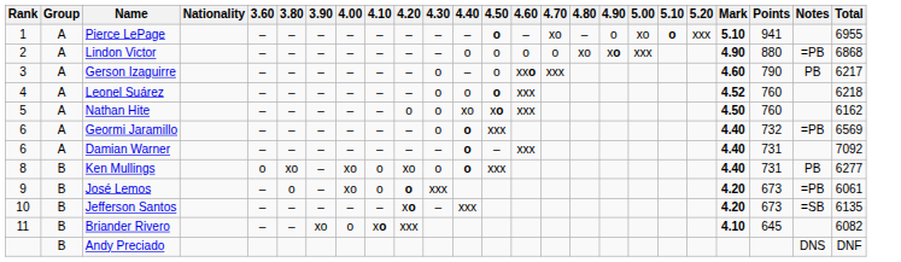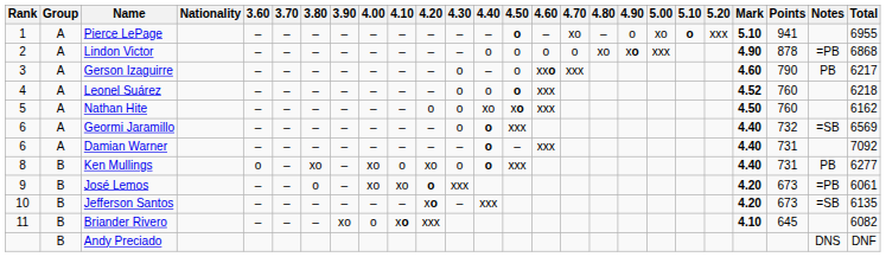 <table class="wikitable sortable" style="text-align:center" style="font-size:85%">
 <tr>
 <th>Rank</th>
 <th>Group</th>
 <th>Name</th>
 <th>Nationality</th>
 <th>3.60</th>
+<th>3.70</th>
 <th>3.80</th>
 <th>3.90</th>
 <th>4.00</th>
 <th>4.10</th>
 <th>4.20</th>
 <th>4.30</th>
 <th>4.40</th>
 <th>4.50</th>
 <th>4.60</th>
 <th>4.70</th>
 <th>4.80</th>
 <th>4.90</th>
 <th>5.00</th>
 <th>5.10</th>
 <th>5.20</th>
 <th>Mark</th>
 <th>Points</th>
 <th>Notes</th>
 <th>Total</th>
 </tr>
 <tr align=center>
 <td>1</td>
 <td>A</td>
 <td align=left><a href='#'>Pierce LePage</a></td>
 <td align=left></td>
 <td>–</td>
 <td>–</td>
 <td>–</td>
 <td>–</td>
 <td>–</td>
 <td>–</td>
 <td>–</td>
 <td>–</td>
+<td>–</td>
 <td><strong>o</strong></td>
 <td>–</td>
 <td>xo</td>
 <td>–</td>
 <td>o</td>
 <td>xo</td>
 <td><strong>o</strong></td>
 <td>xxx</td>
 <td><strong>5.10</strong></td>
 <td>941</td>
 <td></td>
 <td>6955</td>
 </tr>
 <tr align=center>
 <td>2</td>
 <td>A</td>
 <td align=left><a href='#'>Lindon Victor</a></td>
 <td align=left></td>
 <td>–</td>
 <td>–</td>
 <td>–</td>
 <td>–</td>
 <td>–</td>
 <td>–</td>
 <td>–</td>
+<td>–</td>
 <td>o</td>
 <td>o</td>
 <td>o</td>
 <td>o</td>
 <td>xo</td>
 <td>x<strong>o</strong></td>
 <td>xxx</td>
 <td></td>
 <td></td>
 <td><strong>4.90</strong></td>
-<td>880</td>
+<td>878</td>
 <td>=PB</td>
 <td>6868</td>
 </tr>
 <tr align=center>
 <td>3</td>
 <td>A</td>
 <td align=left><a href='#'>Gerson Izaguirre</a></td>
 <td align=left></td>
+<td>–</td>
 <td>–</td>
 <td>–</td>
 <td>–</td>
 <td>–</td>
 <td>–</td>
 <td>–</td>
 <td>o</td>
 <td>–</td>
 <td>o</td>
 <td>xx<strong>o</strong></td>
 <td>xxx</td>
 <td></td>
 <td></td>
 <td></td>
 <td></td>
 <td></td>
 <td><strong>4.60</strong></td>
 <td>790</td>
 <td>PB</td>
 <td>6217</td>
 </tr>
 <tr align=center>
 <td>4</td>
 <td>A</td>
 <td align=left><a href='#'>Leonel Suárez</a></td>
 <td align=left></td>
 <td>–</td>
 <td>–</td>
 <td>–</td>
 <td>–</td>
 <td>–</td>
 <td>–</td>
+<td>–</td>
 <td>o</td>
 <td>o</td>
 <td><strong>o</strong></td>
 <td>xxx</td>
 <td></td>
 <td></td>
 <td></td>
 <td></td>
 <td></td>
 <td></td>
 <td><strong>4.52</strong></td>
 <td>760</td>
 <td></td>
 <td>6218</td>
 </tr>
 <tr align=center>
 <td>5</td>
 <td>A</td>
 <td align=left><a href='#'>Nathan Hite</a></td>
 <td align=left></td>
+<td>–</td>
 <td>–</td>
 <td>–</td>
 <td>–</td>
 <td>–</td>
 <td>–</td>
 <td>o</td>
 <td>o</td>
 <td>xo</td>
 <td>x<strong>o</strong></td>
 <td>xxx</td>
 <td></td>
 <td></td>
 <td></td>
 <td></td>
 <td></td>
 <td></td>
 <td><strong>4.50</strong></td>
 <td>760</td>
 <td></td>
 <td>6162</td>
 </tr>
 <tr align=center>
 <td>6</td>
 <td>A</td>
 <td align=left><a href='#'>Geormi Jaramillo</a></td>
 <td align=left></td>
 <td>–</td>
 <td>–</td>
 <td>–</td>
 <td>–</td>
 <td>–</td>
 <td>–</td>
+<td>–</td>
 <td>o</td>
 <td><strong>o</strong></td>
 <td>xxx</td>
 <td></td>
 <td></td>
 <td></td>
 <td></td>
 <td></td>
 <td></td>
 <td></td>
 <td><strong>4.40</strong></td>
 <td>732</td>
-<td>=PB</td>
+<td>=SB</td>
 <td>6569</td>
 </tr>
 <tr align=center>
 <td>6</td>
 <td>A</td>
 <td align=left><a href='#'>Damian Warner</a></td>
 <td align=left></td>
+<td>–</td>
 <td>–</td>
 <td>–</td>
 <td>–</td>
 <td>–</td>
 <td>–</td>
 <td>–</td>
 <td>–</td>
 <td><strong>o</strong></td>
 <td>–</td>
 <td>xxx</td>
 <td></td>
 <td></td>
 <td></td>
 <td></td>
 <td></td>
 <td></td>
 <td><strong>4.40</strong></td>
 <td>731</td>
 <td></td>
 <td>7092</td>
 </tr>
 <tr align=center>
 <td>8</td>
 <td>B</td>
 <td align=left><a href='#'>Ken Mullings</a></td>
 <td align=left></td>
 <td>o</td>
+<td>–</td>
 <td>xo</td>
 <td>–</td>
 <td>xo</td>
 <td>o</td>
 <td>xo</td>
 <td>o</td>
 <td><strong>o</strong></td>
 <td>xxx</td>
 <td></td>
 <td></td>
 <td></td>
 <td></td>
 <td></td>
 <td></td>
 <td></td>
 <td><strong>4.40</strong></td>
 <td>731</td>
 <td>PB</td>
 <td>6277</td>
 </tr>
 <tr align=center>
 <td>9</td>
 <td>B</td>
 <td align=left><a href='#'>José Lemos</a></td>
 <td align=left></td>
 <td>–</td>
+<td>–</td>
 <td>o</td>
 <td>–</td>
 <td>xo</td>
-<td>o</td>
+<td>xo</td>
 <td><strong>o</strong></td>
 <td>xxx</td>
 <td></td>
 <td></td>
 <td></td>
 <td></td>
 <td></td>
 <td></td>
 <td></td>
 <td></td>
 <td></td>
 <td><strong>4.20</strong></td>
 <td>673</td>
 <td>=PB</td>
 <td>6061</td>
 </tr>
 <tr align=center>
 <td>10</td>
 <td>B</td>
 <td align=left><a href='#'>Jefferson Santos</a></td>
 <td align=left></td>
 <td>–</td>
 <td>–</td>
 <td>–</td>
 <td>–</td>
 <td>–</td>
+<td>–</td>
 <td>x<strong>o</strong></td>
 <td>–</td>
 <td>xxx</td>
 <td></td>
 <td></td>
 <td></td>
 <td></td>
 <td></td>
 <td></td>
 <td></td>
 <td></td>
 <td><strong>4.20</strong></td>
 <td>673</td>
 <td>=SB</td>
 <td>6135</td>
 </tr>
 <tr align=center>
 <td>11</td>
 <td>B</td>
 <td align=left><a href='#'>Briander Rivero</a></td>
 <td align=left></td>
+<td>–</td>
 <td>–</td>
 <td>–</td>
 <td>xo</td>
 <td>o</td>
 <td>x<strong>o</strong></td>
 <td>xxx</td>
 <td></td>
 <td></td>
 <td></td>
 <td></td>
 <td></td>
 <td></td>
 <td></td>
 <td></td>
 <td></td>
 <td></td>
 <td><strong>4.10</strong></td>
 <td>645</td>
 <td></td>
 <td>6082</td>
 </tr>
 <tr align=center>
 <td></td>
 <td>B</td>
 <td align=left><a href='#'>Andy Preciado</a></td>
 <td align=left></td>
 <td></td>
 <td></td>
 <td></td>
 <td></td>
 <td></td>
 <td></td>
 <td></td>
 <td></td>
 <td></td>
 <td></td>
 <td></td>
 <td></td>
 <td></td>
 <td></td>
 <td></td>
 <td></td>
 <td></td>
 <td></td>
+<td></td>
 <td>DNS</td>
 <td>DNF</td>
 </tr>
 </table>
